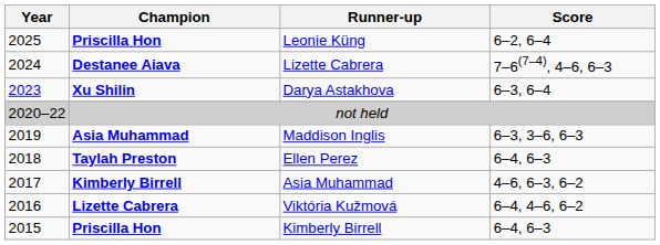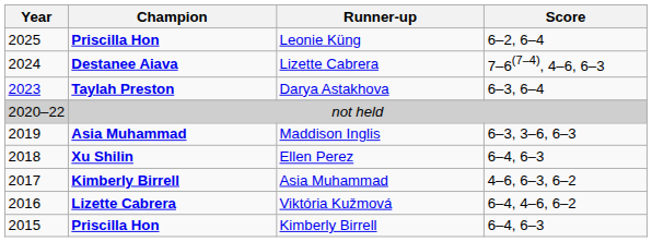 <table class="wikitable" style="font-size:90%">
 <tr>
 <th>Year</th>
 <th width="200">Champion</th>
 <th width="200">Runner-up</th>
 <th width="155">Score</th>
 </tr>
 <tr>
 <td>2025</td>
 <td> <strong><a href='#'>Priscilla Hon</a></strong></td>
 <td> <a href='#'>Leonie Küng</a></td>
 <td>6–2, 6–4</td>
 </tr>
 <tr>
 <td>2024</td>
 <td> <strong><a href='#'>Destanee Aiava</a></strong></td>
 <td> <a href='#'>Lizette Cabrera</a></td>
 <td>7–6<sup>(7–4)</sup>, 4–6, 6–3</td>
 </tr>
 <tr>
 <td><a href='#'>2023</a></td>
-<td> <strong><a href='#'>Xu Shilin</a></strong></td>
+<td> <strong><a href='#'>Taylah Preston</a></strong></td>
 <td> <a href='#'>Darya Astakhova</a></td>
 <td>6–3, 6–4</td>
 </tr>
 <tr>
 <td style="background:#cfcfcf">2020–22</td>
 <td colspan=3 align=center style="background:#cfcfcf"><em>not held</em></td>
 </tr>
 <tr>
 <td>2019</td>
 <td> <strong><a href='#'>Asia Muhammad</a></strong></td>
 <td> <a href='#'>Maddison Inglis</a></td>
 <td>6–3, 3–6, 6–3</td>
 </tr>
 <tr>
 <td>2018</td>
-<td> <strong><a href='#'>Taylah Preston</a></strong></td>
+<td> <strong><a href='#'>Xu Shilin</a></strong></td>
 <td> <a href='#'>Ellen Perez</a></td>
 <td>6–4, 6–3</td>
 </tr>
 <tr>
 <td>2017</td>
 <td> <strong><a href='#'>Kimberly Birrell</a></strong></td>
 <td> <a href='#'>Asia Muhammad</a></td>
 <td>4–6, 6–3, 6–2</td>
 </tr>
 <tr>
 <td>2016</td>
 <td> <strong><a href='#'>Lizette Cabrera</a></strong></td>
 <td> <a href='#'>Viktória Kužmová</a></td>
 <td>6–4, 4–6, 6–2</td>
 </tr>
 <tr>
 <td>2015</td>
 <td> <strong><a href='#'>Priscilla Hon</a></strong></td>
 <td> <a href='#'>Kimberly Birrell</a></td>
 <td>6–4, 6–3</td>
 </tr>
 </table>
